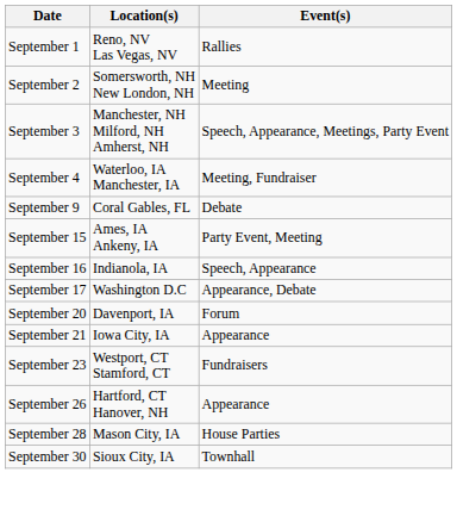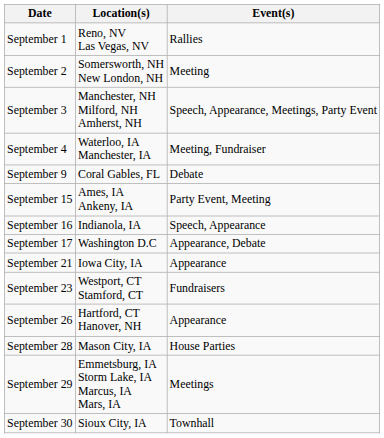 <table class="wikitable">
 <tr>
 <th>Date</th>
 <th>Location(s)</th>
 <th>Event(s)</th>
 </tr>
 <tr>
 <td>September 1</td>
 <td>Reno, NV <br> Las Vegas, NV</td>
 <td>Rallies</td>
 </tr>
 <tr>
 <td>September 2</td>
 <td>Somersworth, NH <br> New London, NH</td>
 <td>Meeting</td>
 </tr>
 <tr>
 <td>September 3</td>
 <td>Manchester, NH <br> Milford, NH <br> Amherst, NH <br></td>
 <td>Speech, Appearance, Meetings, Party Event</td>
 </tr>
 <tr>
 <td>September 4</td>
 <td>Waterloo, IA <br> Manchester, IA</td>
 <td>Meeting, Fundraiser</td>
 </tr>
 <tr>
 <td>September 9</td>
 <td>Coral Gables, FL</td>
 <td>Debate</td>
 </tr>
 <tr>
 <td>September 15</td>
 <td>Ames, IA <br> Ankeny, IA</td>
 <td>Party Event, Meeting</td>
 </tr>
 <tr>
 <td>September 16</td>
 <td>Indianola, IA</td>
 <td>Speech, Appearance</td>
 </tr>
 <tr>
 <td>September 17</td>
 <td>Washington D.C</td>
 <td>Appearance, Debate</td>
 </tr>
 <tr>
-<td>September 20</td>
-<td>Davenport, IA</td>
-<td>Forum</td>
-</tr>
-<tr>
 <td>September 21</td>
 <td>Iowa City, IA</td>
 <td>Appearance</td>
 </tr>
 <tr>
 <td>September 23</td>
 <td>Westport, CT <br> Stamford, CT</td>
 <td>Fundraisers</td>
 </tr>
 <tr>
 <td>September 26</td>
 <td>Hartford, CT <br> Hanover, NH</td>
 <td>Appearance</td>
 </tr>
 <tr>
 <td>September 28</td>
 <td>Mason City, IA</td>
 <td>House Parties</td>
 </tr>
 <tr>
+<td>September 29</td>
+<td>Emmetsburg, IA <br> Storm Lake, IA <br> Marcus, IA <br> Mars, IA</td>
+<td>Meetings</td>
+</tr>
+<tr>
 <td>September 30</td>
 <td>Sioux City, IA</td>
 <td>Townhall</td>
 </tr>
 </table>
